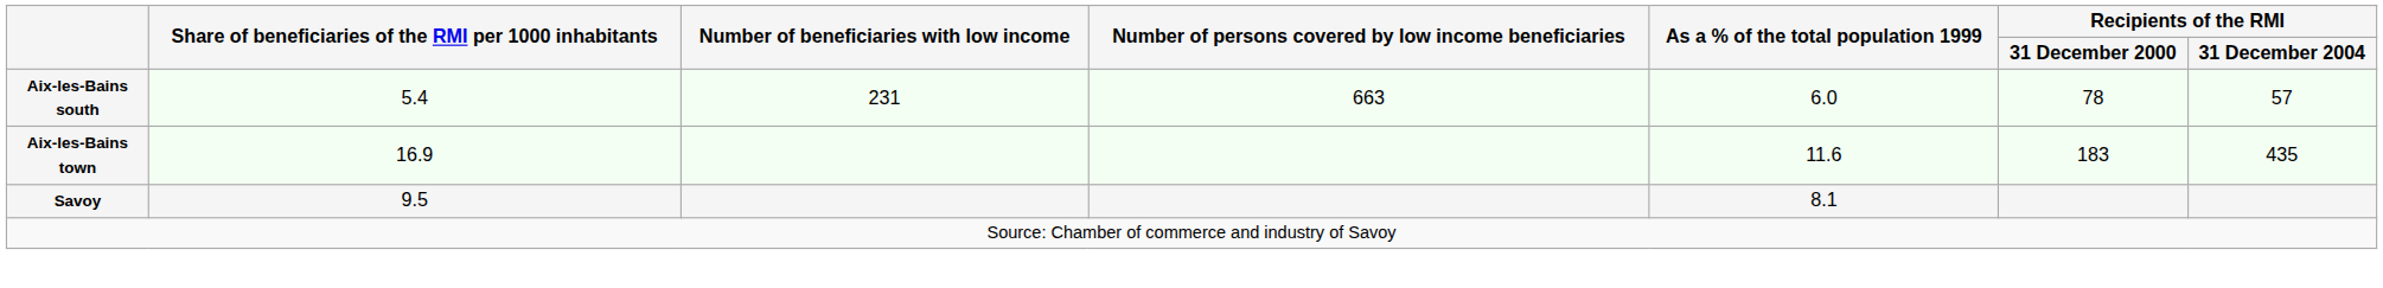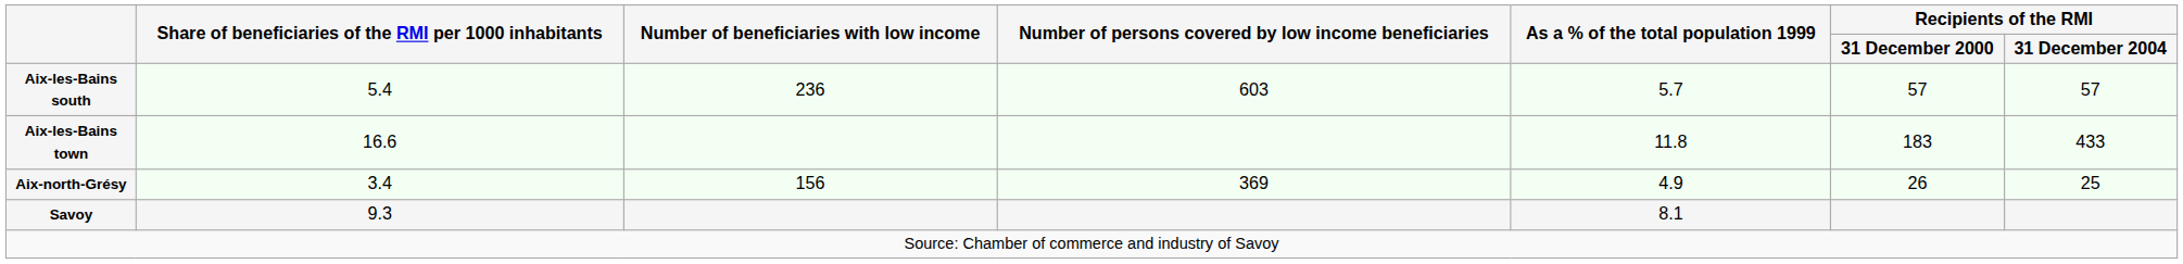 <table class="wikitable" style="margin:1em auto; font-size:90%;width:90%;border:0px;text-align:center;line-height:120%;">
 <tr>
 <th rowspan="2" style="background: #F5F5F5; color: #000000" width="100"></th>
 <th rowspan="2" style="background: #F5F5F5; color:#000000;">Share of beneficiaries of the <a href='#'>RMI</a> per 1000 inhabitants</th>
 <th rowspan="2" style="background: #F5F5F5; color:#000000;">Number of beneficiaries with low income</th>
 <th rowspan="2" style="background: #F5F5F5; color:#000000;">Number of persons covered by low income beneficiaries</th>
 <th rowspan="2" style="background: #F5F5F5; color:#000000;">As a % of the total population 1999</th>
 <th colspan="2" style="background: #F5F5F5; color:#000000;">Recipients of the RMI</th>
 </tr>
 <tr>
 <th style="background: #F5F5F5; color:#000000;">31 December 2000</th>
 <th style="background: #F5F5F5; color:#000000;">31 December 2004</th>
 </tr>
 <tr>
 <th style="background: #F5F5F5; color:#000000;"><small>Aix-les-Bains south</small></th>
 <td style="background: #F3FFF3; color:#000000;">5.4</td>
-<td style="background: #F3FFF3; color:#000000;">231</td>
-<td style="background: #F3FFF3; color:#000000;">663</td>
-<td style="background: #F3FFF3; color:#000000;">6.0</td>
-<td style="background: #F3FFF3; color:#000000;">78</td>
+<td style="background: #F3FFF3; color:#000000;">236</td>
+<td style="background: #F3FFF3; color:#000000;">603</td>
+<td style="background: #F3FFF3; color:#000000;">5.7</td>
+<td style="background: #F3FFF3; color:#000000;">57</td>
 <td style="background: #F3FFF3; color:#000000;">57</td>
 </tr>
 <tr>
 <th style="background: #F5F5F5; color:#000000;"><small>Aix-les-Bains town</small></th>
-<td style="background: #F3FFF3; color: black;">16.9</td>
+<td style="background: #F3FFF3; color: black;">16.6</td>
 <td style="background: #F3FFF3; color: black;"></td>
 <td style="background: #F3FFF3; color: black;"></td>
-<td style="background: #F3FFF3; color: black;">11.6</td>
+<td style="background: #F3FFF3; color: black;">11.8</td>
 <td style="background: #F3FFF3; color: black;">183</td>
-<td style="background: #F3FFF3; color: black;">435</td>
+<td style="background: #F3FFF3; color: black;">433</td>
+</tr>
+<tr>
+<th style="background: #F5F5F5; color:#000000;"><small>Aix-north-Grésy</small></th>
+<td style="background: #F3FFF3; color: black;">3.4</td>
+<td style="background: #F3FFF3; color: black;">156</td>
+<td style="background: #F3FFF3; color: black;">369</td>
+<td style="background: #F3FFF3; color: black;">4.9</td>
+<td style="background: #F3FFF3; color: black;">26</td>
+<td style="background: #F3FFF3; color: black;">25</td>
 </tr>
 <tr>
 <th style="background: #F5F5F5; color:#000000;"><small>Savoy</small></th>
-<td style="background: #F5F5F5; color: black;">9.5</td>
+<td style="background: #F5F5F5; color: black;">9.3</td>
 <td style="background: #F5F5F5; color: black;"></td>
 <td style="background: #F5F5F5; color: black;"></td>
 <td style="background: #F5F5F5; color: black;">8.1</td>
 <td style="background: #F5F5F5; color: black;"></td>
 <td style="background: #F5F5F5; color: black;"></td>
 </tr>
 <tr>
 <td colspan="7" style="text-align:center;font-size:90%;">Source: Chamber of commerce and industry of Savoy</td>
 </tr>
 </table>
